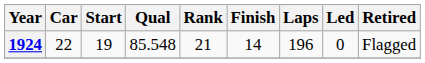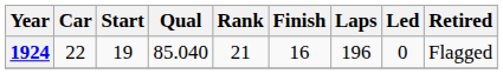 <table class="wikitable" style="text-align:center">
 <tr>
 <th>Year</th>
 <th>Car</th>
 <th>Start</th>
 <th>Qual</th>
 <th>Rank</th>
 <th>Finish</th>
 <th>Laps</th>
 <th>Led</th>
 <th>Retired</th>
 </tr>
 <tr>
 <th><a href='#'>1924</a></th>
 <td>22</td>
 <td>19</td>
-<td>85.548</td>
+<td>85.040</td>
 <td>21</td>
-<td>14</td>
+<td>16</td>
 <td>196</td>
 <td>0</td>
 <td>Flagged</td>
 </tr>
 <tr>
 </tr>
 </table>
